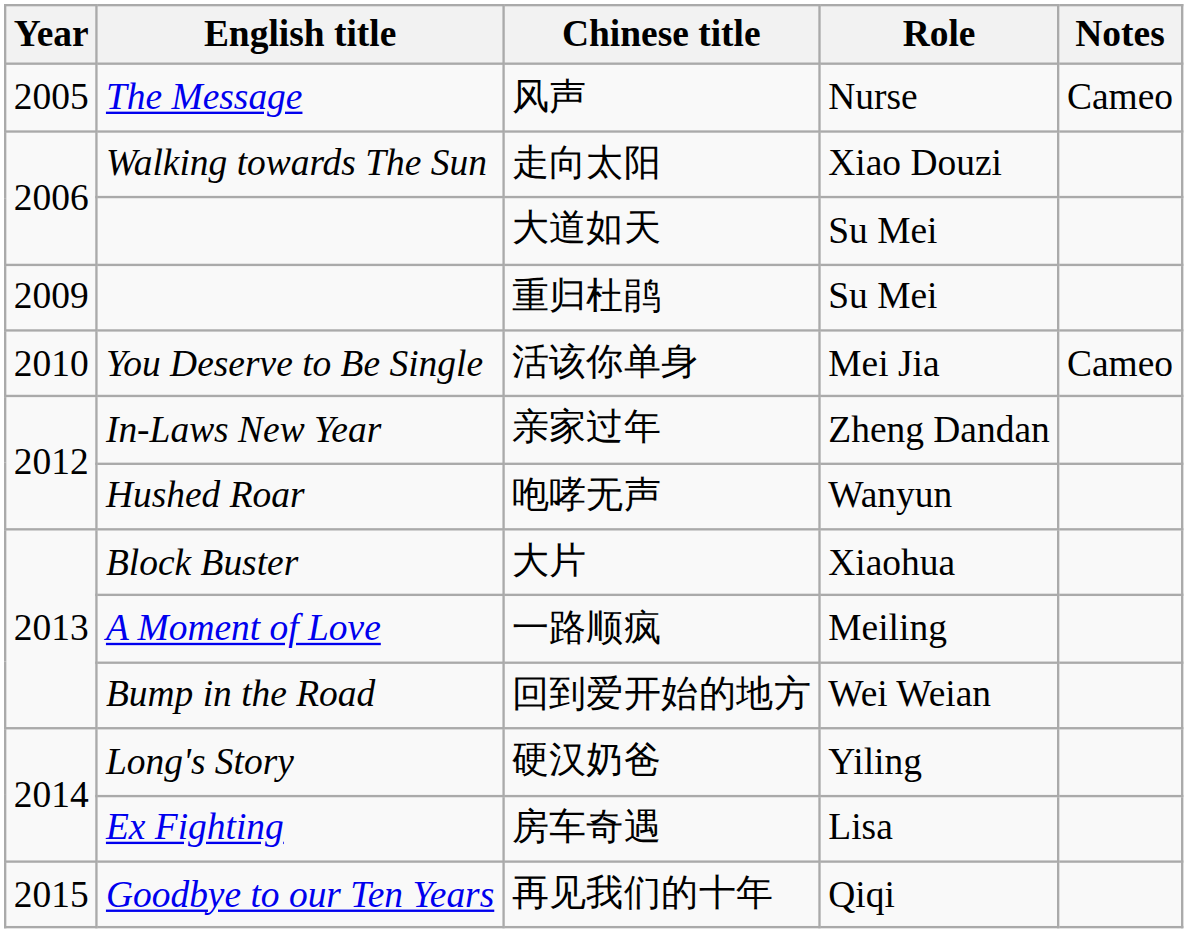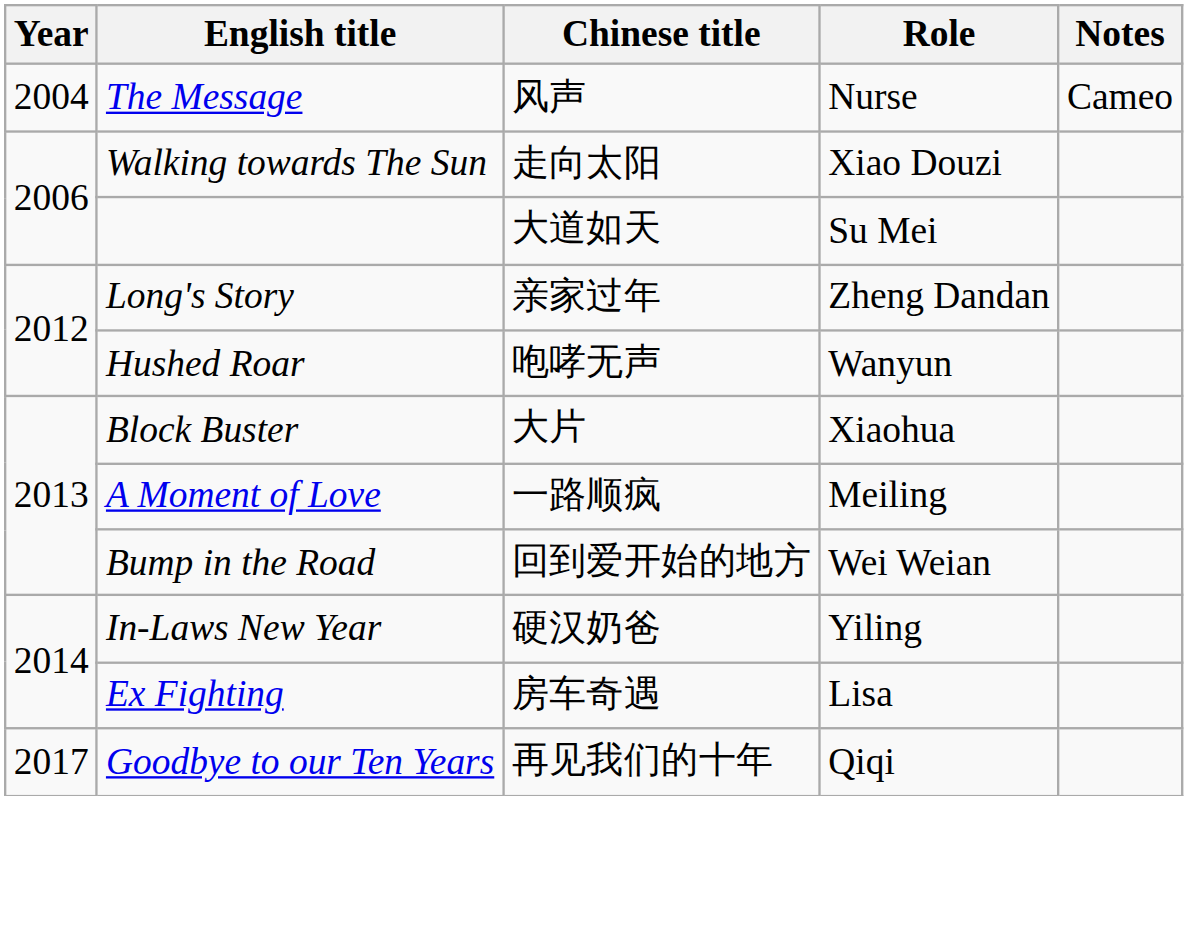 <table class="wikitable">
 <tr>
 <th>Year</th>
 <th>English title</th>
 <th>Chinese title</th>
 <th>Role</th>
 <th>Notes</th>
 </tr>
 <tr>
-<td>2005</td>
+<td>2004</td>
 <td><em><a href='#'>The Message</a></em></td>
 <td>风声</td>
 <td>Nurse</td>
 <td>Cameo</td>
 </tr>
 <tr>
 <td rowspan="2">2006</td>
 <td><em>Walking towards The Sun</em></td>
 <td>走向太阳</td>
 <td>Xiao Douzi</td>
 <td></td>
 </tr>
 <tr>
 <td></td>
 <td>大道如天</td>
 <td>Su Mei</td>
 <td></td>
 </tr>
 <tr>
-<td>2009</td>
-<td></td>
-<td>重归杜鹃</td>
-<td>Su Mei</td>
-<td></td>
-</tr>
-<tr>
-<td>2010</td>
-<td><em>You Deserve to Be Single</em></td>
-<td>活该你单身</td>
-<td>Mei Jia</td>
-<td>Cameo</td>
-</tr>
-<tr>
 <td rowspan="2">2012</td>
-<td><em>In-Laws New Year</em></td>
+<td><em>Long's Story</em></td>
 <td>亲家过年</td>
 <td>Zheng Dandan</td>
 <td></td>
 </tr>
 <tr>
 <td><em>Hushed Roar</em></td>
 <td>咆哮无声</td>
 <td>Wanyun</td>
 <td></td>
 </tr>
 <tr>
 <td rowspan="3">2013</td>
 <td><em>Block Buster</em></td>
 <td>大片</td>
 <td>Xiaohua</td>
 <td></td>
 </tr>
 <tr>
 <td><em><a href='#'>A Moment of Love</a></em></td>
 <td>一路顺疯</td>
 <td>Meiling</td>
 <td></td>
 </tr>
 <tr>
 <td><em>Bump in the Road</em></td>
 <td>回到爱开始的地方</td>
 <td>Wei Weian</td>
 <td></td>
 </tr>
 <tr>
 <td rowspan="2">2014</td>
-<td><em>Long's Story</em></td>
+<td><em>In-Laws New Year</em></td>
 <td>硬汉奶爸</td>
 <td>Yiling</td>
 <td></td>
 </tr>
 <tr>
 <td><em><a href='#'>Ex Fighting</a></em></td>
 <td>房车奇遇</td>
 <td>Lisa</td>
 <td></td>
 </tr>
 <tr>
-<td>2015</td>
+<td>2017</td>
 <td><em><a href='#'>Goodbye to our Ten Years</a></em></td>
 <td>再见我们的十年</td>
 <td>Qiqi</td>
 <td></td>
 </tr>
 </table>
